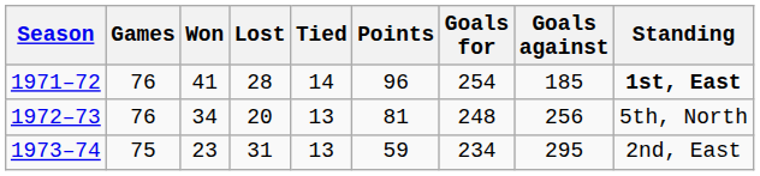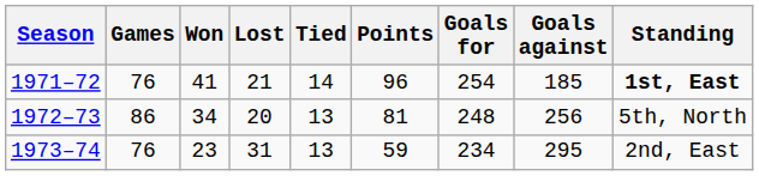 <table class="wikitable" style="text-align:center">
 <tr>
 <th><a href='#'>Season</a></th>
 <th>Games</th>
 <th>Won</th>
 <th>Lost</th>
 <th>Tied</th>
 <th>Points</th>
 <th>Goals<br>for</th>
 <th>Goals<br>against</th>
 <th>Standing</th>
 </tr>
 <tr>
 <td><a href='#'>1971–72</a></td>
 <td>76</td>
 <td>41</td>
-<td>28</td>
+<td>21</td>
 <td>14</td>
 <td>96</td>
 <td>254</td>
 <td>185</td>
 <td><strong>1st, East</strong></td>
 </tr>
 <tr>
 <td><a href='#'>1972–73</a></td>
-<td>76</td>
+<td>86</td>
 <td>34</td>
 <td>20</td>
 <td>13</td>
 <td>81</td>
 <td>248</td>
 <td>256</td>
 <td>5th, North</td>
 </tr>
 <tr>
 <td><a href='#'>1973–74</a></td>
-<td>75</td>
+<td>76</td>
 <td>23</td>
 <td>31</td>
 <td>13</td>
 <td>59</td>
 <td>234</td>
 <td>295</td>
 <td>2nd, East</td>
 </tr>
 </table>
